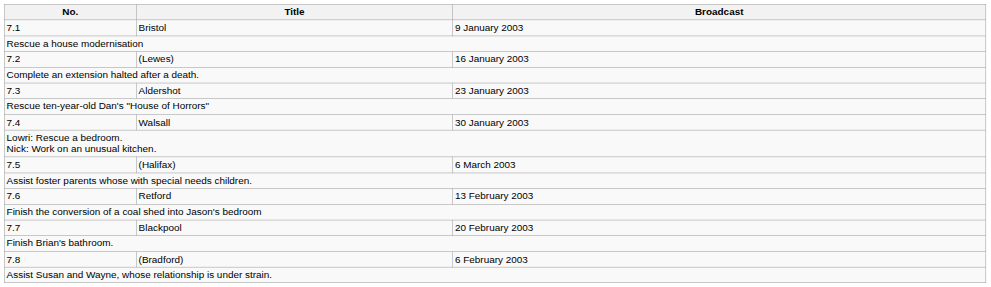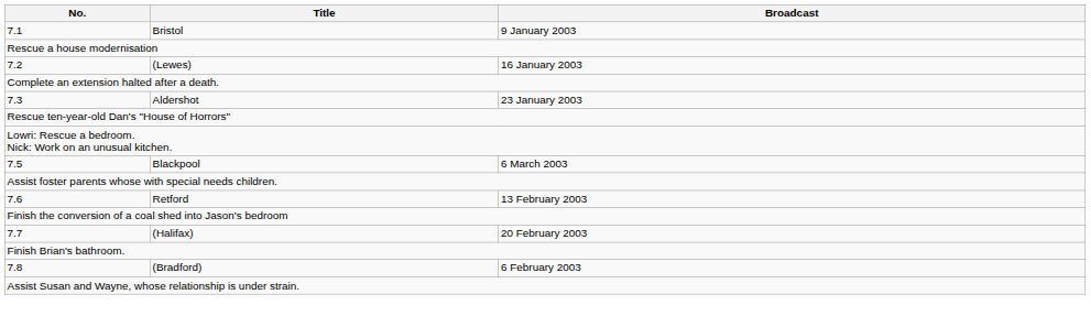 <table class="wikitable" style="width:100%;">
 <tr>
 <th>No.</th>
 <th>Title</th>
 <th>Broadcast</th>
 </tr>
 <tr>
 <td>7.1</td>
 <td>Bristol</td>
 <td>9 January 2003</td>
 </tr>
 <tr>
 <td colspan="3">Rescue a house modernisation</td>
 </tr>
 <tr>
 <td>7.2</td>
 <td>(Lewes)</td>
 <td>16 January 2003</td>
 </tr>
 <tr>
 <td colspan="3">Complete an extension halted after a death.</td>
 </tr>
 <tr>
 <td>7.3</td>
 <td>Aldershot</td>
 <td>23 January 2003</td>
 </tr>
 <tr>
 <td colspan="3">Rescue ten-year-old Dan's "House of Horrors"</td>
 </tr>
 <tr>
-<td>7.4</td>
-<td>Walsall</td>
-<td>30 January 2003</td>
-</tr>
-<tr>
 <td colspan="3">Lowri: Rescue a bedroom.<br>Nick: Work on an unusual kitchen.</td>
 </tr>
 <tr>
 <td>7.5</td>
-<td>(Halifax)</td>
+<td>Blackpool</td>
 <td>6 March 2003</td>
 </tr>
 <tr>
 <td colspan="3">Assist foster parents whose with special needs children.</td>
 </tr>
 <tr>
 <td>7.6</td>
 <td>Retford</td>
 <td>13 February 2003</td>
 </tr>
 <tr>
 <td colspan="3">Finish the conversion of a coal shed into Jason's bedroom</td>
 </tr>
 <tr>
 <td>7.7</td>
-<td>Blackpool</td>
+<td>(Halifax)</td>
 <td>20 February 2003</td>
 </tr>
 <tr>
 <td colspan="3">Finish Brian's bathroom.</td>
 </tr>
 <tr>
 <td>7.8</td>
 <td>(Bradford)</td>
 <td>6 February 2003</td>
 </tr>
 <tr>
 <td colspan="3">Assist Susan and Wayne, whose relationship is under strain.</td>
 </tr>
 </table>
